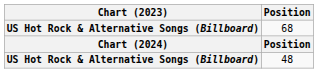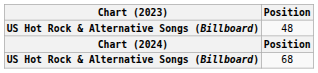 <table class="wikitable plainrowheaders" style="text-align: center">
 <tr>
 <th scope="col">Chart (2023)</th>
 <th scope="col">Position</th>
 </tr>
 <tr>
 <th scope="row">US Hot Rock & Alternative Songs (<em>Billboard</em>)</th>
-<td>68</td>
+<td>48</td>
 </tr>
 <tr>
 <th scope="col">Chart (2024)</th>
 <th scope="col">Position</th>
 </tr>
 <tr>
 <th scope="row">US Hot Rock & Alternative Songs (<em>Billboard</em>)</th>
-<td>48</td>
+<td>68</td>
 </tr>
 </table>
